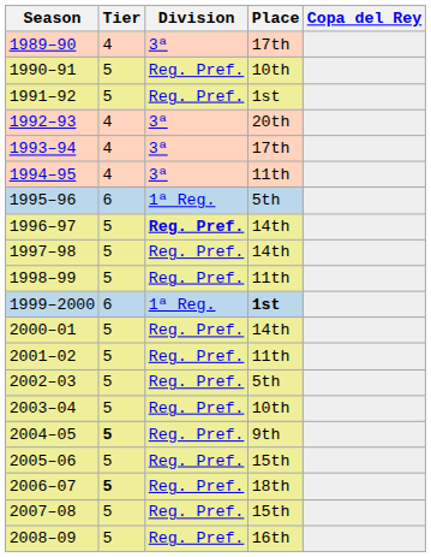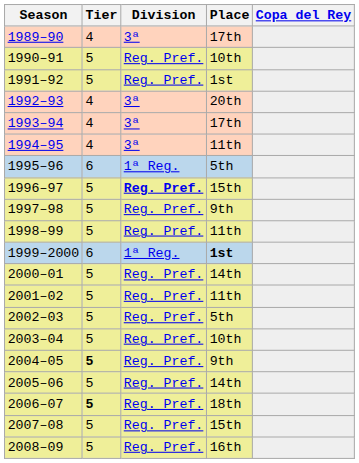 <table class="wikitable">
 <tr style="background:#f0f6fa;">
 <th>Season</th>
 <th>Tier</th>
 <th>Division</th>
 <th>Place</th>
 <th><a href='#'>Copa del Rey</a></th>
 </tr>
 <tr>
 <td style="background:#FFD3BD;"><a href='#'>1989–90</a></td>
 <td style="background:#FFD3BD;">4</td>
 <td style="background:#FFD3BD;"><a href='#'>3ª</a></td>
 <td style="background:#FFD3BD;">17th</td>
 <th style="background:#efefef;"></th>
 </tr>
 <tr>
 <td style="background:#EFEF99;">1990–91</td>
 <td style="background:#EFEF99;">5</td>
 <td style="background:#EFEF99;"><a href='#'>Reg. Pref.</a></td>
 <td style="background:#EFEF99;">10th</td>
 <th style="background:#efefef;"></th>
 </tr>
 <tr>
 <td style="background:#EFEF99;">1991–92</td>
 <td style="background:#EFEF99;">5</td>
 <td style="background:#EFEF99;"><a href='#'>Reg. Pref.</a></td>
 <td style="background:#EFEF99;">1st</td>
 <th style="background:#efefef;"></th>
 </tr>
 <tr>
 <td style="background:#FFD3BD;"><a href='#'>1992–93</a></td>
 <td style="background:#FFD3BD;">4</td>
 <td style="background:#FFD3BD;"><a href='#'>3ª</a></td>
 <td style="background:#FFD3BD;">20th</td>
 <th style="background:#efefef;"></th>
 </tr>
 <tr>
 <td style="background:#FFD3BD;"><a href='#'>1993–94</a></td>
 <td style="background:#FFD3BD;">4</td>
 <td style="background:#FFD3BD;"><a href='#'>3ª</a></td>
 <td style="background:#FFD3BD;">17th</td>
 <th style="background:#efefef;"></th>
 </tr>
 <tr>
 <td style="background:#FFD3BD;"><a href='#'>1994–95</a></td>
 <td style="background:#FFD3BD;">4</td>
 <td style="background:#FFD3BD;"><a href='#'>3ª</a></td>
 <td style="background:#FFD3BD;">11th</td>
 <th style="background:#efefef;"></th>
 </tr>
 <tr>
 <td style="background:#BBD7EC;">1995–96</td>
 <td style="background:#BBD7EC;">6</td>
 <td style="background:#BBD7EC;"><a href='#'>1ª Reg.</a></td>
 <td style="background:#BBD7EC;">5th</td>
 <th style="background:#efefef;"></th>
 </tr>
 <tr>
 <td style="background:#EFEF99;">1996–97</td>
 <td style="background:#EFEF99;">5</td>
 <td style="background:#EFEF99;"><strong><a href='#'>Reg. Pref.</a></strong></td>
-<td style="background:#EFEF99;">14th</td>
+<td style="background:#EFEF99;">15th</td>
 <th style="background:#efefef;"></th>
 </tr>
 <tr>
 <td style="background:#EFEF99;">1997–98</td>
 <td style="background:#EFEF99;">5</td>
 <td style="background:#EFEF99;"><a href='#'>Reg. Pref.</a></td>
-<td style="background:#EFEF99;">14th</td>
+<td style="background:#EFEF99;">9th</td>
 <th style="background:#efefef;"></th>
 </tr>
 <tr>
 <td style="background:#EFEF99;">1998–99</td>
 <td style="background:#EFEF99;">5</td>
 <td style="background:#EFEF99;"><a href='#'>Reg. Pref.</a></td>
 <td style="background:#EFEF99;">11th</td>
 <th style="background:#efefef;"></th>
 </tr>
 <tr>
 <td style="background:#BBD7EC;">1999–2000</td>
 <td style="background:#BBD7EC;">6</td>
 <td style="background:#BBD7EC;"><a href='#'>1ª Reg.</a></td>
 <td style="background:#BBD7EC;"><strong>1st</strong></td>
 <th style="background:#efefef;"></th>
 </tr>
 <tr>
 <td style="background:#EFEF99;">2000–01</td>
 <td style="background:#EFEF99;">5</td>
 <td style="background:#EFEF99;"><a href='#'>Reg. Pref.</a></td>
 <td style="background:#EFEF99;">14th</td>
 <th style="background:#efefef;"></th>
 </tr>
 <tr>
 <td style="background:#EFEF99;">2001–02</td>
 <td style="background:#EFEF99;">5</td>
 <td style="background:#EFEF99;"><a href='#'>Reg. Pref.</a></td>
 <td style="background:#EFEF99;">11th</td>
 <th style="background:#efefef;"></th>
 </tr>
 <tr>
 <td style="background:#EFEF99;">2002–03</td>
 <td style="background:#EFEF99;">5</td>
 <td style="background:#EFEF99;"><a href='#'>Reg. Pref.</a></td>
 <td style="background:#EFEF99;">5th</td>
 <th style="background:#efefef;"></th>
 </tr>
 <tr>
 <td style="background:#EFEF99;">2003–04</td>
 <td style="background:#EFEF99;">5</td>
 <td style="background:#EFEF99;"><a href='#'>Reg. Pref.</a></td>
 <td style="background:#EFEF99;">10th</td>
 <th style="background:#efefef;"></th>
 </tr>
 <tr>
 <td style="background:#EFEF99;">2004–05</td>
 <td style="background:#EFEF99;"><strong>5</strong></td>
 <td style="background:#EFEF99;"><a href='#'>Reg. Pref.</a></td>
 <td style="background:#EFEF99;">9th</td>
 <th style="background:#efefef;"></th>
 </tr>
 <tr>
 <td style="background:#EFEF99;">2005–06</td>
 <td style="background:#EFEF99;">5</td>
 <td style="background:#EFEF99;"><a href='#'>Reg. Pref.</a></td>
-<td style="background:#EFEF99;">15th</td>
+<td style="background:#EFEF99;">14th</td>
 <th style="background:#efefef;"></th>
 </tr>
 <tr>
 <td style="background:#EFEF99;">2006–07</td>
 <td style="background:#EFEF99;"><strong>5</strong></td>
 <td style="background:#EFEF99;"><a href='#'>Reg. Pref.</a></td>
 <td style="background:#EFEF99;">18th</td>
 <th style="background:#efefef;"></th>
 </tr>
 <tr>
 <td style="background:#EFEF99;">2007–08</td>
 <td style="background:#EFEF99;">5</td>
 <td style="background:#EFEF99;"><a href='#'>Reg. Pref.</a></td>
 <td style="background:#EFEF99;">15th</td>
 <th style="background:#efefef;"></th>
 </tr>
 <tr>
 <td style="background:#EFEF99;">2008–09</td>
 <td style="background:#EFEF99;">5</td>
 <td style="background:#EFEF99;"><a href='#'>Reg. Pref.</a></td>
 <td style="background:#EFEF99;">16th</td>
 <th style="background:#efefef;"></th>
 </tr>
 </table>
